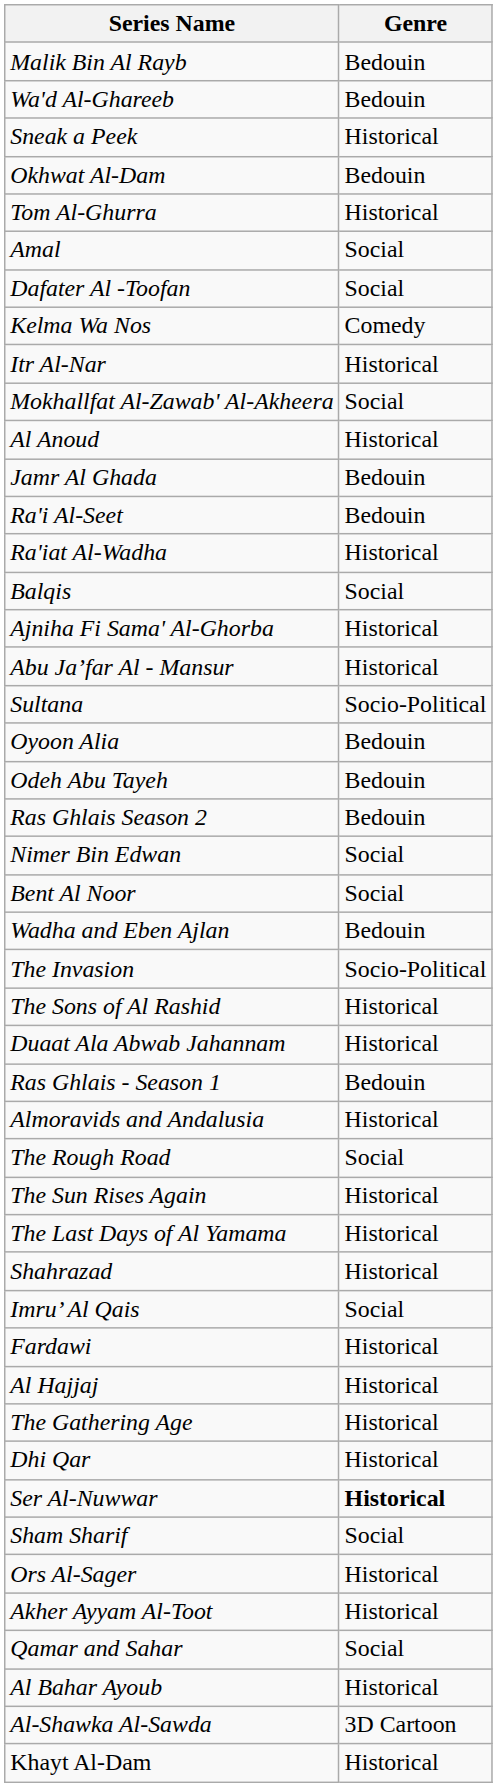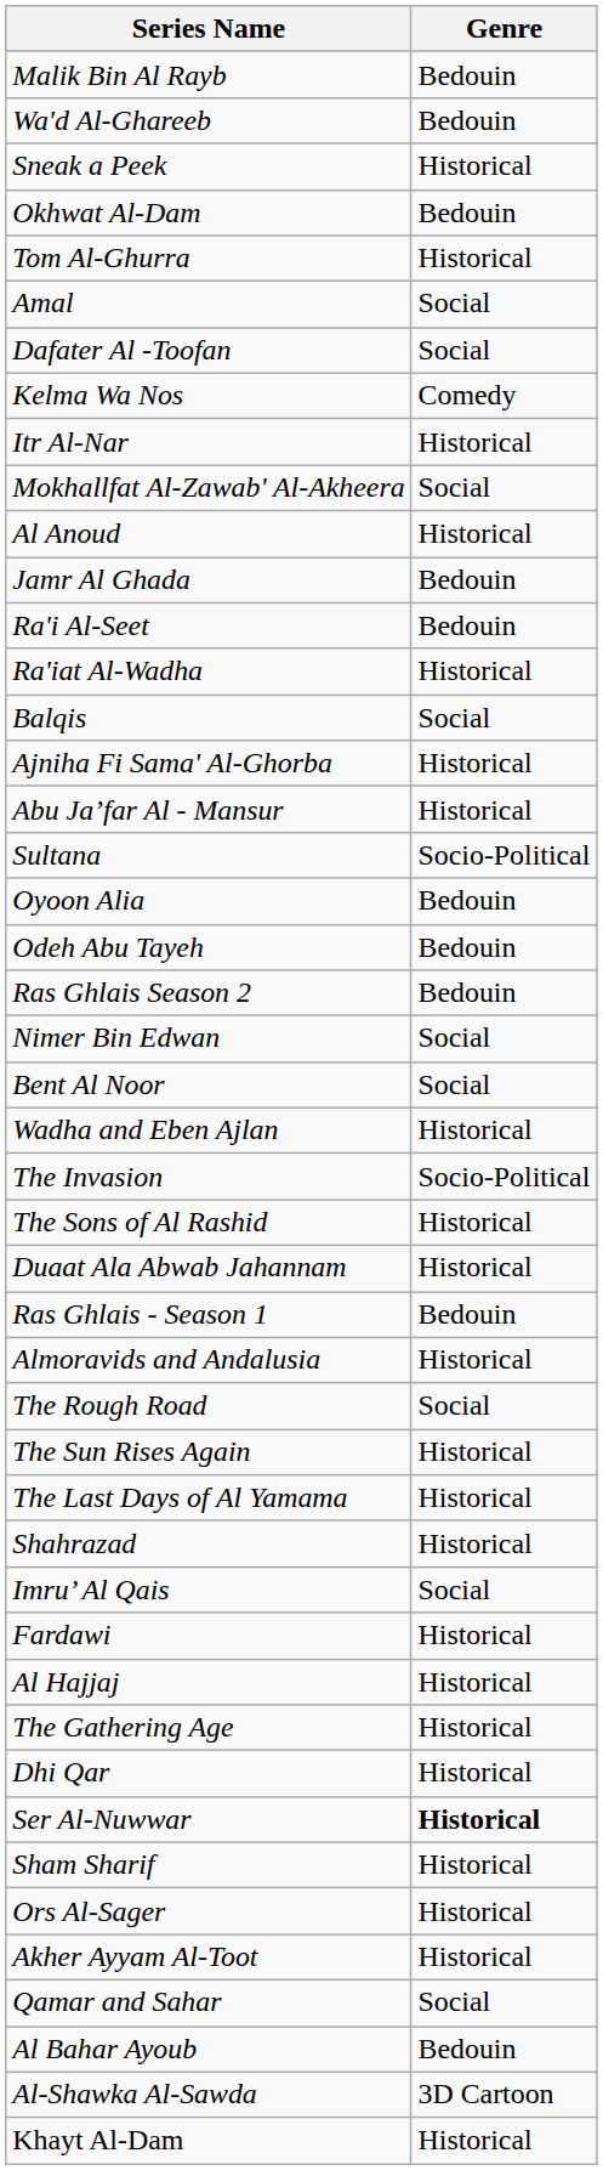 <table class="wikitable">
 <tr>
 <th>Series Name</th>
 <th>Genre</th>
 </tr>
 <tr>
 <td><em>Malik Bin Al Rayb</em></td>
 <td>Bedouin</td>
 </tr>
 <tr>
 <td><em>Wa'd Al-Ghareeb</em></td>
 <td>Bedouin</td>
 </tr>
 <tr>
 <td><em>Sneak a Peek</em></td>
 <td>Historical</td>
 </tr>
 <tr>
 <td><em>Okhwat Al-Dam</em></td>
 <td>Bedouin</td>
 </tr>
 <tr>
 <td><em>Tom Al-Ghurra</em></td>
 <td>Historical</td>
 </tr>
 <tr>
 <td><em>Amal</em></td>
 <td>Social</td>
 </tr>
 <tr>
 <td><em>Dafater Al -Toofan</em></td>
 <td>Social</td>
 </tr>
 <tr>
 <td><em>Kelma Wa Nos</em></td>
 <td>Comedy</td>
 </tr>
 <tr>
 <td><em>Itr Al-Nar</em></td>
 <td>Historical</td>
 </tr>
 <tr>
 <td><em>Mokhallfat Al-Zawab' Al-Akheera</em></td>
 <td>Social</td>
 </tr>
 <tr>
 <td><em>Al Anoud</em></td>
 <td>Historical</td>
 </tr>
 <tr>
 <td><em>Jamr Al Ghada</em></td>
 <td>Bedouin</td>
 </tr>
 <tr>
 <td><em>Ra'i Al-Seet</em></td>
 <td>Bedouin</td>
 </tr>
 <tr>
 <td><em>Ra'iat Al-Wadha</em></td>
 <td>Historical</td>
 </tr>
 <tr>
 <td><em>Balqis</em></td>
 <td>Social</td>
 </tr>
 <tr>
 <td><em>Ajniha Fi Sama' Al-Ghorba</em></td>
 <td>Historical</td>
 </tr>
 <tr>
 <td><em>Abu Ja’far Al - Mansur</em></td>
 <td>Historical</td>
 </tr>
 <tr>
 <td><em>Sultana</em></td>
 <td>Socio-Political</td>
 </tr>
 <tr>
 <td><em>Oyoon Alia</em></td>
 <td>Bedouin</td>
 </tr>
 <tr>
 <td><em>Odeh Abu Tayeh</em></td>
 <td>Bedouin</td>
 </tr>
 <tr>
 <td><em>Ras Ghlais Season 2</em></td>
 <td>Bedouin</td>
 </tr>
 <tr>
 <td><em>Nimer Bin Edwan</em></td>
 <td>Social</td>
 </tr>
 <tr>
 <td><em>Bent Al Noor</em></td>
 <td>Social</td>
 </tr>
 <tr>
 <td><em>Wadha and Eben Ajlan</em></td>
-<td>Bedouin</td>
+<td>Historical</td>
 </tr>
 <tr>
 <td><em>The Invasion</em></td>
 <td>Socio-Political</td>
 </tr>
 <tr>
 <td><em>The Sons of Al Rashid</em></td>
 <td>Historical</td>
 </tr>
 <tr>
 <td><em>Duaat Ala Abwab Jahannam</em></td>
 <td>Historical</td>
 </tr>
 <tr>
 <td><em>Ras Ghlais - Season 1</em></td>
 <td>Bedouin</td>
 </tr>
 <tr>
 <td><em>Almoravids and Andalusia</em></td>
 <td>Historical</td>
 </tr>
 <tr>
 <td><em>The Rough Road</em></td>
 <td>Social</td>
 </tr>
 <tr>
 <td><em>The Sun Rises Again</em></td>
 <td>Historical</td>
 </tr>
 <tr>
 <td><em>The Last Days of Al Yamama</em></td>
 <td>Historical</td>
 </tr>
 <tr>
 <td><em>Shahrazad</em></td>
 <td>Historical</td>
 </tr>
 <tr>
 <td><em>Imru’ Al Qais</em></td>
 <td>Social</td>
 </tr>
 <tr>
 <td><em>Fardawi</em></td>
 <td>Historical</td>
 </tr>
 <tr>
 <td><em>Al Hajjaj</em></td>
 <td>Historical</td>
 </tr>
 <tr>
 <td><em>The Gathering Age</em></td>
 <td>Historical</td>
 </tr>
 <tr>
 <td><em>Dhi  Qar</em></td>
 <td>Historical</td>
 </tr>
 <tr>
 <td><em>Ser Al-Nuwwar</em></td>
 <td><strong>Historical</strong></td>
 </tr>
 <tr>
 <td><em>Sham Sharif</em></td>
-<td>Social</td>
+<td>Historical</td>
 </tr>
 <tr>
 <td><em>Ors Al-Sager</em></td>
 <td>Historical</td>
 </tr>
 <tr>
 <td><em>Akher Ayyam Al-Toot</em></td>
 <td>Historical</td>
 </tr>
 <tr>
 <td><em>Qamar and Sahar</em></td>
 <td>Social</td>
 </tr>
 <tr>
 <td><em>Al Bahar Ayoub</em></td>
-<td>Historical</td>
+<td>Bedouin</td>
 </tr>
 <tr>
 <td><em>Al-Shawka Al-Sawda<strong></td>
 <td>3D Cartoon</td>
 </tr>
 <tr>
 <td></em>Khayt Al-Dam<em></td>
 <td>Historical</td>
 </tr>
 </table>
